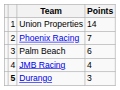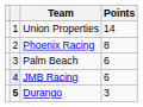 <table class="wikitable" style="font-size: 85%;">
 <tr>
 <th></th>
 <th></th>
 <th>Team</th>
 <th>Points</th>
 </tr>
 <tr>
 <td align="left"></td>
 <td align="center">1</td>
 <td> Union Properties</td>
 <td>14</td>
 </tr>
 <tr>
 <td align="left"></td>
 <td align="center">2</td>
 <td> <a href='#'>Phoenix Racing</a></td>
-<td>7</td>
+<td>8</td>
 </tr>
 <tr>
 <td align="left"></td>
 <td align="center">3</td>
 <td> Palm Beach</td>
 <td>6</td>
 </tr>
 <tr>
 <td align="left"></td>
-<td align="center">4</td>
+<td align="center" style="background: lavender;">4</td>
 <td> <a href='#'>JMB Racing</a></td>
-<td>4</td>
+<td>6</td>
 </tr>
 <tr>
 <td align="left"></td>
 <td align="center"><strong>5</strong></td>
 <td> <a href='#'>Durango</a></td>
 <td>3</td>
 </tr>
 </table>
